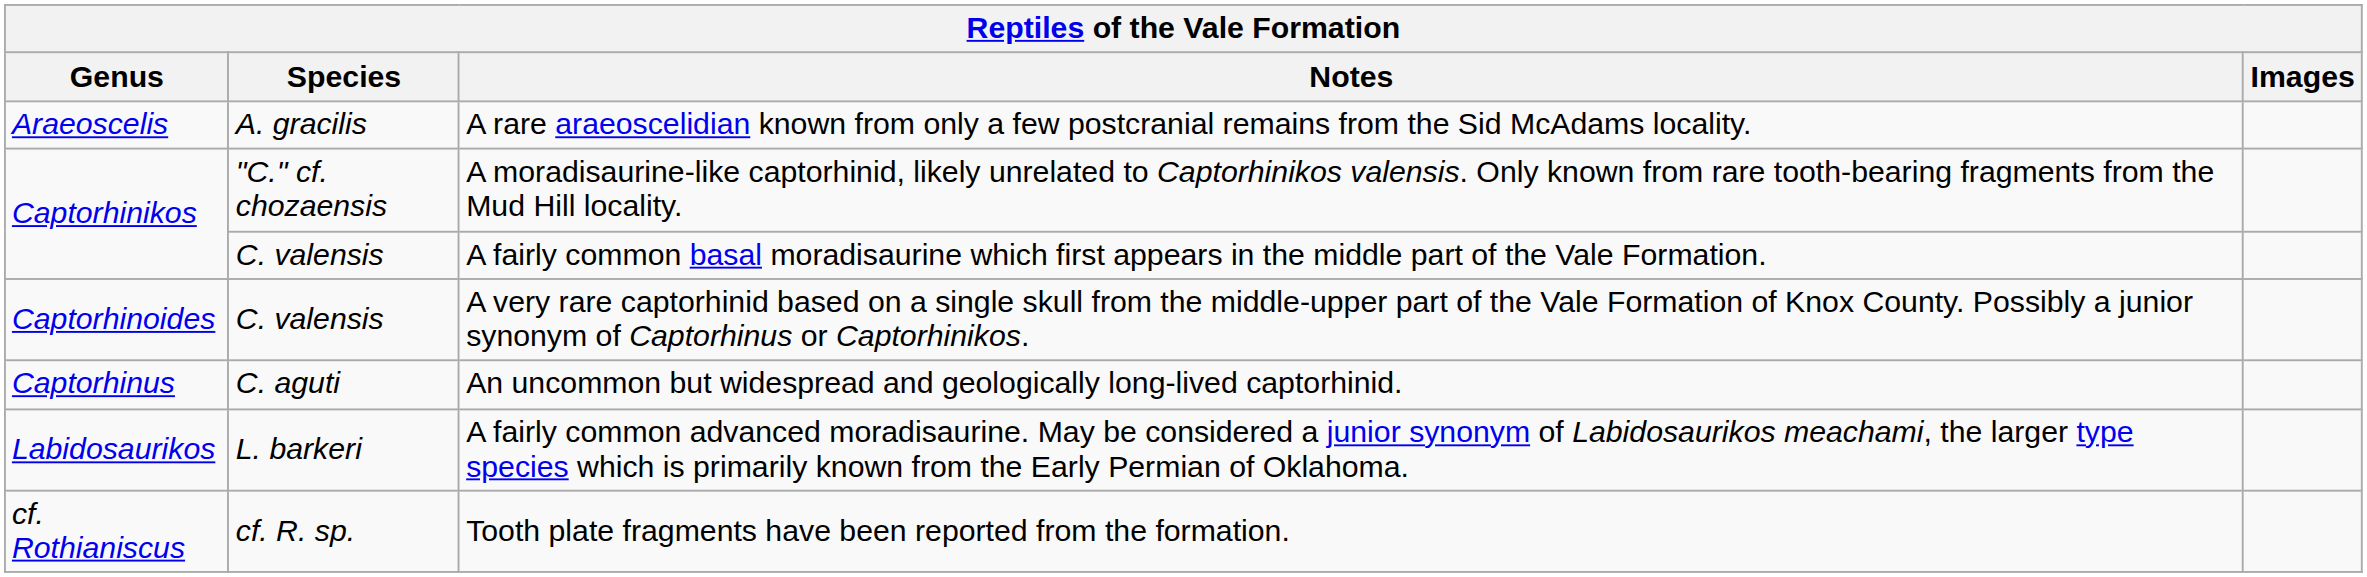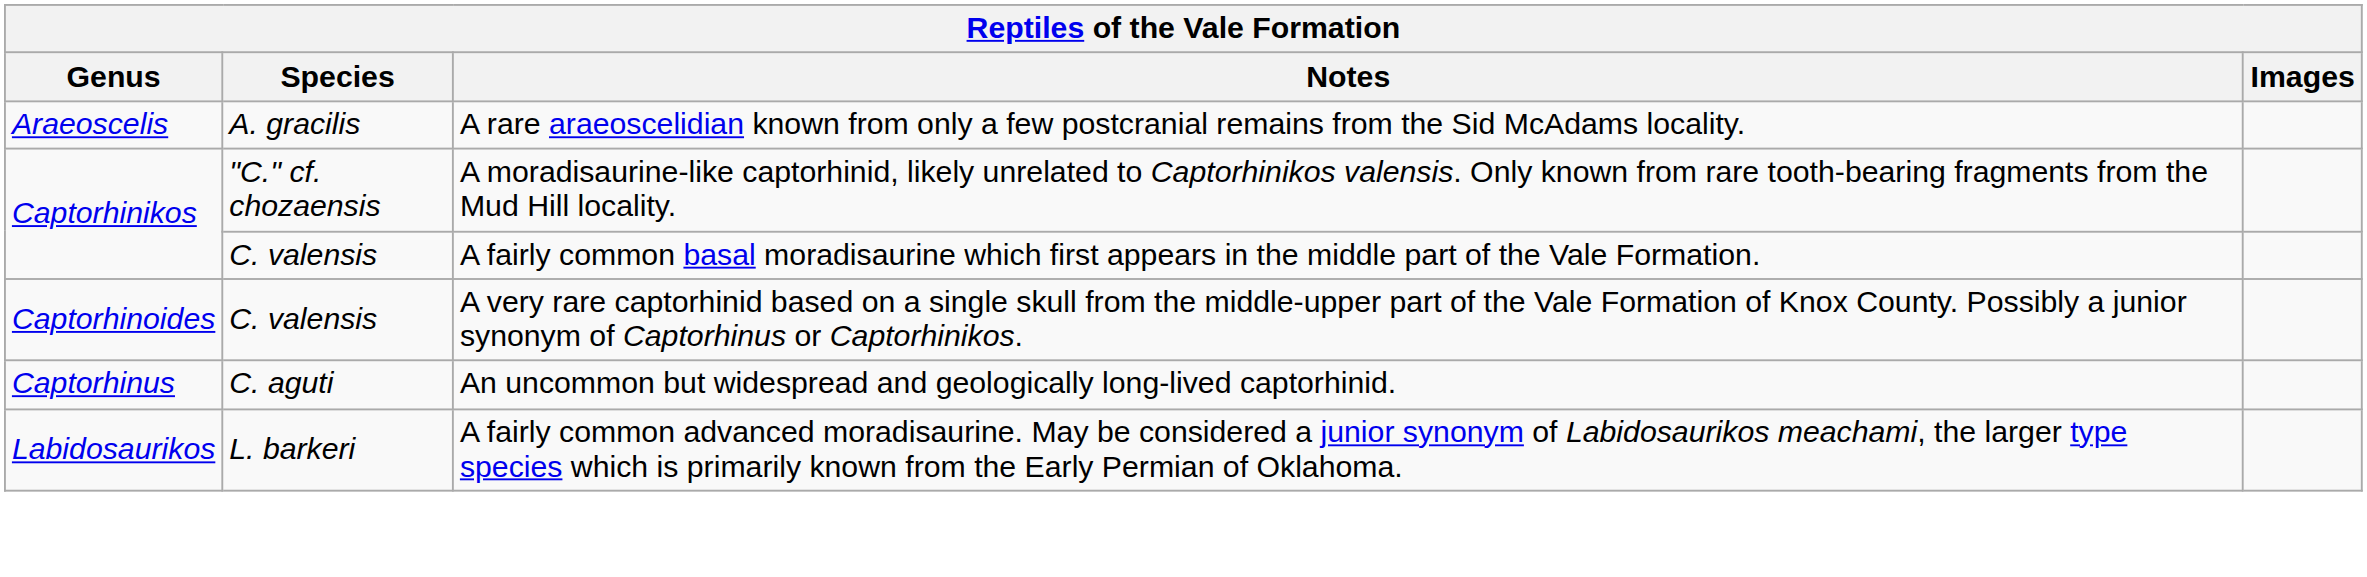 <table class="wikitable" align="center">
 <tr>
 <th colspan="4" align="center"><strong><a href='#'>Reptiles</a> of the Vale Formation</strong></th>
 </tr>
 <tr>
 <th>Genus</th>
 <th>Species</th>
 <th>Notes</th>
 <th>Images</th>
 </tr>
 <tr>
 <td><em><a href='#'>Araeoscelis</a></em></td>
 <td><em>A. gracilis</em></td>
 <td>A rare <a href='#'>araeoscelidian</a> known from only a few postcranial remains from the Sid McAdams locality.</td>
 <td></td>
 </tr>
 <tr>
 <td rowspan="2"><em><a href='#'>Captorhinikos</a></em></td>
 <td><em>"C." cf. chozaensis</em></td>
 <td>A moradisaurine-like captorhinid, likely unrelated to <em>Captorhinikos valensis</em>. Only known from rare tooth-bearing fragments from the Mud Hill locality.</td>
 <td></td>
 </tr>
 <tr>
 <td><em>C. valensis</em></td>
 <td>A fairly common <a href='#'>basal</a> moradisaurine which first appears in the middle part of the Vale Formation.</td>
 <td></td>
 </tr>
 <tr>
 <td><em><a href='#'>Captorhinoides</a></em></td>
 <td><em>C. valensis</em></td>
 <td>A very rare captorhinid based on a single skull from the middle-upper part of the Vale Formation of Knox County.<em></em> Possibly a junior synonym of <em>Captorhinus</em> or <em>Captorhinikos</em>.</td>
 <td></td>
 </tr>
 <tr>
 <td><em><a href='#'>Captorhinus</a></em></td>
 <td><em>C. aguti</em></td>
 <td>An uncommon but widespread and geologically long-lived captorhinid.</td>
 <td></td>
 </tr>
 <tr>
 <td><em><a href='#'>Labidosaurikos</a></em></td>
 <td><em>L. barkeri</em></td>
 <td>A fairly common advanced moradisaurine. May be considered a <a href='#'>junior synonym</a> of <em>Labidosaurikos meachami</em>, the larger <a href='#'>type species</a> which is primarily known from the Early Permian of Oklahoma.</td>
 <td></td>
 </tr>
-<tr>
-<td><em>cf. <a href='#'>Rothianiscus</a></em></td>
-<td><em>cf. R. sp.</em></td>
-<td>Tooth plate fragments have been reported from the formation.</td>
-<td></td>
-</tr>
 </table>
